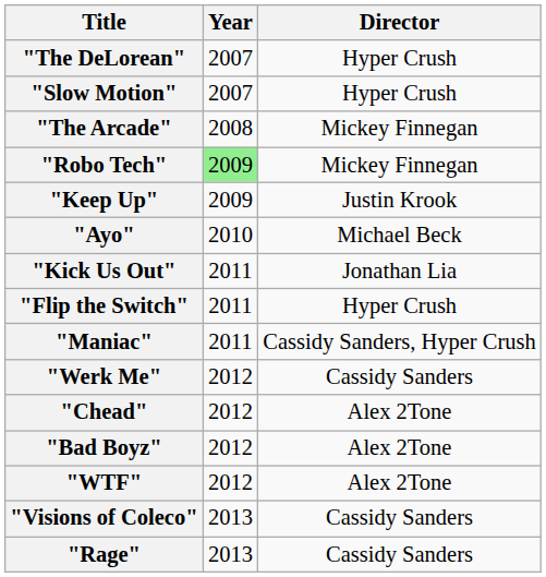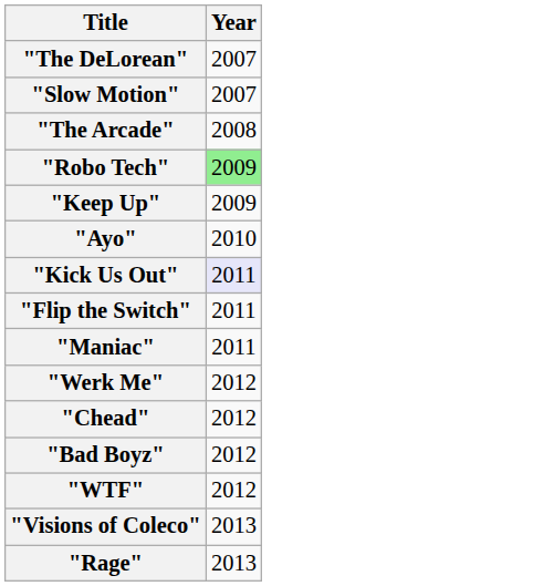 <table class="wikitable plainrowheaders" style="text-align:center;">
 <tr>
 <th scope="col">Title</th>
 <th scope="col">Year</th>
-<th scope="col">Director</th>
 </tr>
 <tr>
 <th scope="row">"The DeLorean"</th>
 <td>2007</td>
-<td>Hyper Crush</td>
 </tr>
 <tr>
 <th scope="row">"Slow Motion"</th>
 <td>2007</td>
-<td>Hyper Crush</td>
 </tr>
 <tr>
 <th scope="row">"The Arcade"</th>
 <td>2008</td>
-<td>Mickey Finnegan</td>
 </tr>
 <tr>
 <th scope="row">"Robo Tech"</th>
 <td style="background: lightgreen;">2009</td>
-<td>Mickey Finnegan</td>
 </tr>
 <tr>
 <th scope="row">"Keep Up"</th>
 <td>2009</td>
-<td>Justin Krook</td>
 </tr>
 <tr>
 <th scope="row">"Ayo"</th>
 <td>2010</td>
-<td>Michael Beck</td>
 </tr>
 <tr>
 <th scope="row">"Kick Us Out"</th>
-<td>2011</td>
-<td>Jonathan Lia</td>
+<td style="background: lavender;">2011</td>
 </tr>
 <tr>
 <th scope="row">"Flip the Switch"</th>
 <td>2011</td>
-<td>Hyper Crush</td>
 </tr>
 <tr>
 <th scope="row">"Maniac"</th>
 <td>2011</td>
-<td>Cassidy Sanders, Hyper Crush</td>
 </tr>
 <tr>
 <th scope="row">"Werk Me"</th>
 <td>2012</td>
-<td>Cassidy Sanders</td>
 </tr>
 <tr>
 <th scope="row">"Chead"</th>
 <td>2012</td>
-<td>Alex 2Tone</td>
 </tr>
 <tr>
 <th scope="row">"Bad Boyz"</th>
 <td>2012</td>
-<td>Alex 2Tone</td>
 </tr>
 <tr>
 <th scope="row">"WTF"</th>
 <td>2012</td>
-<td>Alex 2Tone</td>
 </tr>
 <tr>
 <th scope="row">"Visions of Coleco"</th>
 <td>2013</td>
-<td>Cassidy Sanders</td>
 </tr>
 <tr>
 <th scope="row">"Rage"</th>
 <td>2013</td>
-<td>Cassidy Sanders</td>
 </tr>
 </table>
